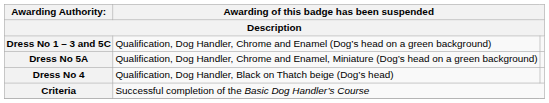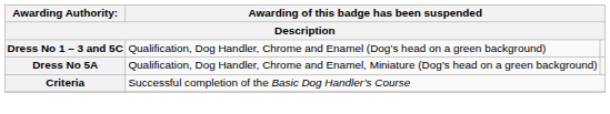 <table class=wikitable style="text-align: left;">
 <tr>
 <th><strong>Awarding Authority</strong>:</th>
 <th colspan="2">Awarding of this badge has been suspended</th>
 </tr>
 <tr>
 <th colspan="3">Description</th>
 </tr>
 <tr>
 <th>Dress No 1 – 3 and 5C</th>
 <td>Qualification, Dog Handler, Chrome and Enamel (Dog’s head on a green background)</td>
 <td></td>
 </tr>
 <tr>
 <th>Dress No 5A</th>
 <td>Qualification, Dog Handler, Chrome and Enamel, Miniature (Dog’s head on a green background)</td>
 <td></td>
 </tr>
 <tr>
-<th>Dress No 4</th>
-<td>Qualification, Dog Handler, Black on Thatch beige (Dog’s head)</td>
-<td></td>
-</tr>
-<tr>
 <th>Criteria</th>
 <td colspan="2">Successful completion of the <em>Basic Dog Handler’s Course</em></td>
 </tr>
 <tr>
 </tr>
 </table>
